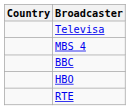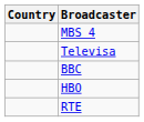 <table class="wikitable">
 <tr>
 <th align=center>Country</th>
 <th align=center>Broadcaster</th>
 </tr>
 <tr>
 <td></td>
-<td><a href='#'>Televisa</a></td>
+<td><a href='#'>MBS 4</a></td>
 </tr>
 <tr>
 <td></td>
-<td><a href='#'>MBS 4</a></td>
+<td><a href='#'>Televisa</a></td>
 </tr>
 <tr>
 <td></td>
 <td><a href='#'>BBC</a></td>
 </tr>
 <tr>
 <td></td>
 <td><a href='#'>HBO</a></td>
 </tr>
 <tr>
 <td></td>
 <td><a href='#'>RTE</a></td>
 </tr>
 </table>
